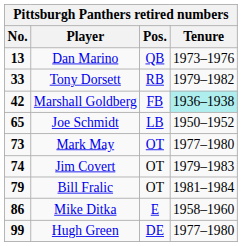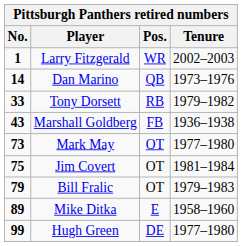 <table class="wikitable" style="text-align:center">
 <tr>
 <th colspan=4 style =><strong>Pittsburgh Panthers retired numbers</strong></th>
 </tr>
 <tr>
 <th style = >No.</th>
 <th style = >Player</th>
 <th style = >Pos.</th>
 <th style = >Tenure</th>
 </tr>
 <tr>
-<td><strong>13</strong></td>
+<td><strong>1</strong></td>
+<td><a href='#'>Larry Fitzgerald</a></td>
+<td><a href='#'>WR</a></td>
+<td>2002–2003</td>
+</tr>
+<tr>
+<td><strong>14</strong></td>
 <td><a href='#'>Dan Marino</a></td>
 <td><a href='#'>QB</a></td>
 <td>1973–1976</td>
 </tr>
 <tr>
 <td><strong>33</strong></td>
 <td><a href='#'>Tony Dorsett</a></td>
 <td><a href='#'>RB</a></td>
 <td>1979–1982</td>
 </tr>
 <tr>
-<td><strong>42</strong></td>
+<td><strong>43</strong></td>
 <td><a href='#'>Marshall Goldberg</a></td>
 <td><a href='#'>FB</a></td>
-<td style="background: paleturquoise;">1936–1938</td>
-</tr>
-<tr>
-<td><strong>65</strong></td>
-<td><a href='#'>Joe Schmidt</a></td>
-<td><a href='#'>LB</a></td>
-<td>1950–1952</td>
+<td>1936–1938</td>
 </tr>
 <tr>
 <td><strong>73</strong></td>
 <td><a href='#'>Mark May</a></td>
 <td><a href='#'>OT</a></td>
 <td>1977–1980</td>
 </tr>
 <tr>
-<td><strong>74</strong></td>
+<td><strong>75</strong></td>
 <td><a href='#'>Jim Covert</a></td>
 <td>OT</td>
-<td>1979–1983</td>
+<td>1981–1984</td>
 </tr>
 <tr>
 <td><strong>79</strong></td>
 <td><a href='#'>Bill Fralic</a></td>
 <td>OT</td>
-<td>1981–1984</td>
+<td>1979–1983</td>
 </tr>
 <tr>
-<td><strong>86</strong></td>
+<td><strong>89</strong></td>
 <td><a href='#'>Mike Ditka</a></td>
 <td><a href='#'>E</a></td>
 <td>1958–1960</td>
 </tr>
 <tr>
 <td><strong>99</strong></td>
 <td><a href='#'>Hugh Green</a></td>
 <td><a href='#'>DE</a></td>
 <td>1977–1980</td>
 </tr>
 </table>
